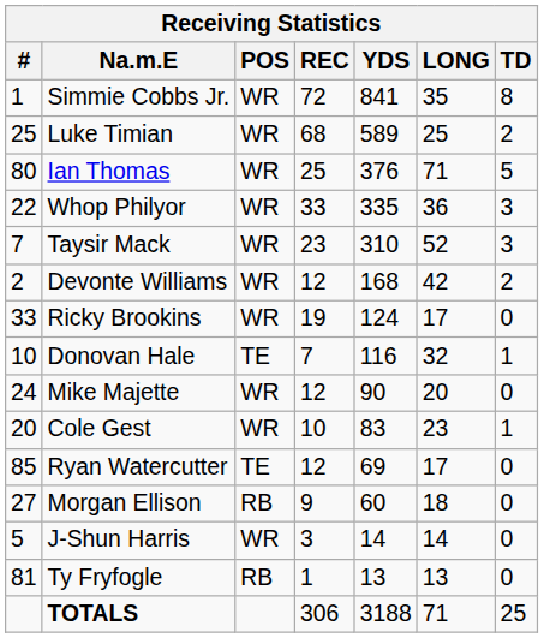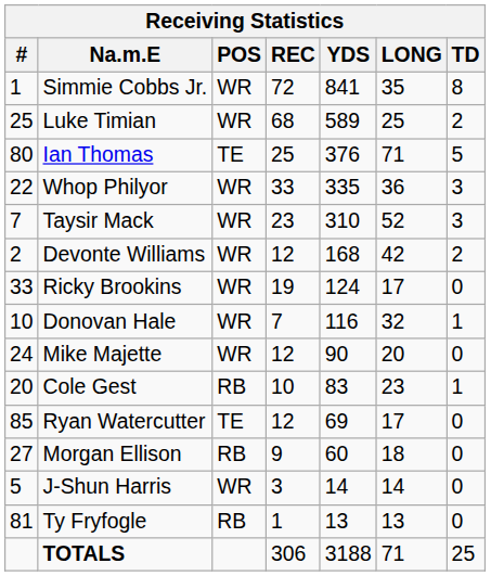 <table class="wikitable sortable collapsible collapsed">
 <tr>
 <th colspan="7">Receiving Statistics</th>
 </tr>
 <tr>
 <th>#</th>
 <th>Na.m.E</th>
 <th>POS</th>
 <th>REC</th>
 <th>YDS</th>
 <th>LONG</th>
 <th>TD</th>
 </tr>
 <tr>
 <td>1</td>
 <td>Simmie Cobbs Jr.</td>
 <td>WR</td>
 <td>72</td>
 <td>841</td>
 <td>35</td>
 <td>8</td>
 </tr>
 <tr>
 <td>25</td>
 <td>Luke Timian</td>
 <td>WR</td>
 <td>68</td>
 <td>589</td>
 <td>25</td>
 <td>2</td>
 </tr>
 <tr>
 <td>80</td>
 <td><a href='#'>Ian Thomas</a></td>
-<td>WR</td>
+<td>TE</td>
 <td>25</td>
 <td>376</td>
 <td>71</td>
 <td>5</td>
 </tr>
 <tr>
 <td>22</td>
 <td>Whop Philyor</td>
 <td>WR</td>
 <td>33</td>
 <td>335</td>
 <td>36</td>
 <td>3</td>
 </tr>
 <tr>
 <td>7</td>
 <td>Taysir Mack</td>
 <td>WR</td>
 <td>23</td>
 <td>310</td>
 <td>52</td>
 <td>3</td>
 </tr>
 <tr>
 <td>2</td>
 <td>Devonte Williams</td>
 <td>WR</td>
 <td>12</td>
 <td>168</td>
 <td>42</td>
 <td>2</td>
 </tr>
 <tr>
 <td>33</td>
 <td>Ricky Brookins</td>
 <td>WR</td>
 <td>19</td>
 <td>124</td>
 <td>17</td>
 <td>0</td>
 </tr>
 <tr>
 <td>10</td>
 <td>Donovan Hale</td>
-<td>TE</td>
+<td>WR</td>
 <td>7</td>
 <td>116</td>
 <td>32</td>
 <td>1</td>
 </tr>
 <tr>
 <td>24</td>
 <td>Mike Majette</td>
 <td>WR</td>
 <td>12</td>
 <td>90</td>
 <td>20</td>
 <td>0</td>
 </tr>
 <tr>
 <td>20</td>
 <td>Cole Gest</td>
-<td>WR</td>
+<td>RB</td>
 <td>10</td>
 <td>83</td>
 <td>23</td>
 <td>1</td>
 </tr>
 <tr>
 <td>85</td>
 <td>Ryan Watercutter</td>
 <td>TE</td>
 <td>12</td>
 <td>69</td>
 <td>17</td>
 <td>0</td>
 </tr>
 <tr>
 <td>27</td>
 <td>Morgan Ellison</td>
 <td>RB</td>
 <td>9</td>
 <td>60</td>
 <td>18</td>
 <td>0</td>
 </tr>
 <tr>
 <td>5</td>
 <td>J-Shun Harris</td>
 <td>WR</td>
 <td>3</td>
 <td>14</td>
 <td>14</td>
 <td>0</td>
 </tr>
 <tr>
 <td>81</td>
 <td>Ty Fryfogle</td>
 <td>RB</td>
 <td>1</td>
 <td>13</td>
 <td>13</td>
 <td>0</td>
 </tr>
 <tr>
 <td></td>
 <td><strong>TOTALS</strong></td>
 <td></td>
 <td>306</td>
 <td>3188</td>
 <td>71</td>
 <td>25</td>
 </tr>
 </table>
